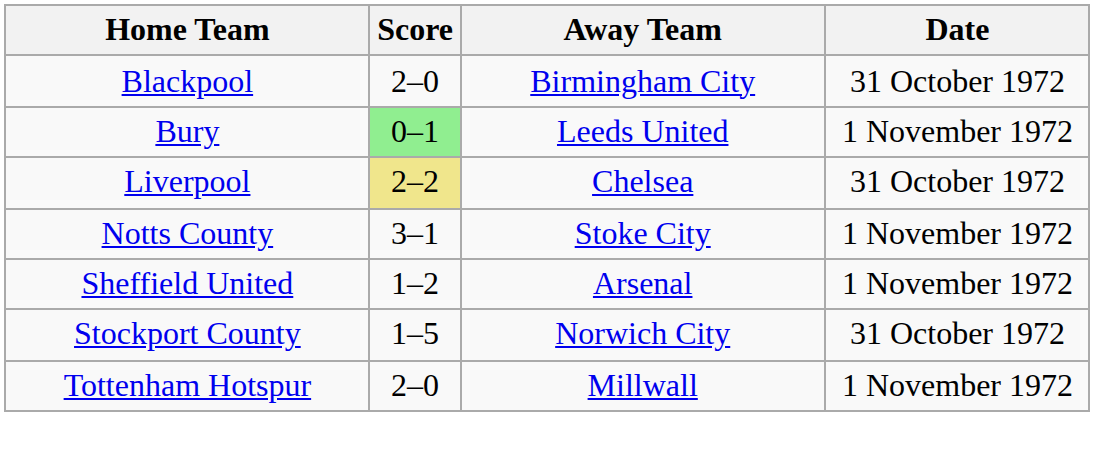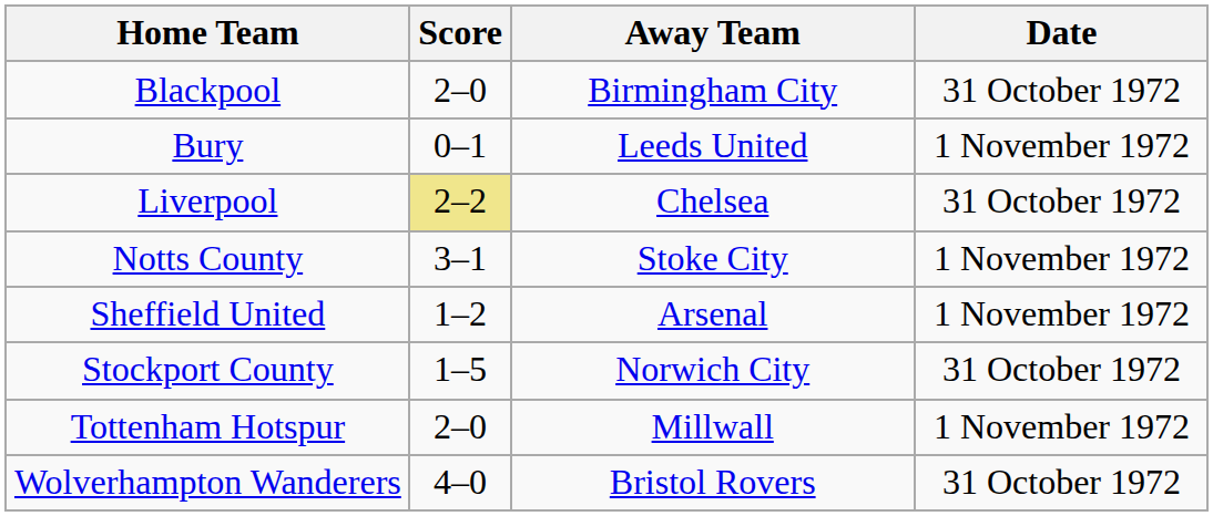 <table class="wikitable" style="text-align:center;">
 <tr>
 <th width=175>Home Team</th>
 <th width=20>Score</th>
 <th width=175>Away Team</th>
 <th width=125>Date</th>
 </tr>
 <tr>
 <td><a href='#'>Blackpool</a></td>
 <td>2–0</td>
 <td><a href='#'>Birmingham City</a></td>
 <td>31 October 1972</td>
 </tr>
 <tr>
 <td><a href='#'>Bury</a></td>
-<td style="background: lightgreen;">0–1</td>
+<td>0–1</td>
 <td><a href='#'>Leeds United</a></td>
 <td>1 November 1972</td>
 </tr>
 <tr>
 <td><a href='#'>Liverpool</a></td>
 <td style="background: khaki;">2–2</td>
 <td><a href='#'>Chelsea</a></td>
 <td>31 October 1972</td>
 </tr>
 <tr>
 <td><a href='#'>Notts County</a></td>
 <td>3–1</td>
 <td><a href='#'>Stoke City</a></td>
 <td>1 November 1972</td>
 </tr>
 <tr>
 <td><a href='#'>Sheffield United</a></td>
 <td>1–2</td>
 <td><a href='#'>Arsenal</a></td>
 <td>1 November 1972</td>
 </tr>
 <tr>
 <td><a href='#'>Stockport County</a></td>
 <td>1–5</td>
 <td><a href='#'>Norwich City</a></td>
 <td>31 October 1972</td>
 </tr>
 <tr>
 <td><a href='#'>Tottenham Hotspur</a></td>
 <td>2–0</td>
 <td><a href='#'>Millwall</a></td>
 <td>1 November 1972</td>
 </tr>
 <tr>
+<td><a href='#'>Wolverhampton Wanderers</a></td>
+<td>4–0</td>
+<td><a href='#'>Bristol Rovers</a></td>
+<td>31 October 1972</td>
+</tr>
+<tr>
 </tr>
 </table>
